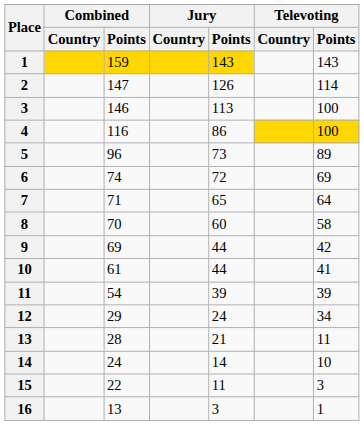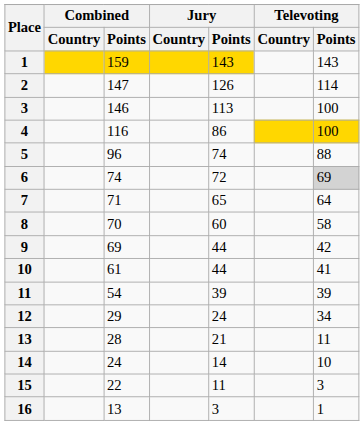 <table class="wikitable collapsible plainrowheaders" style="float:right; margin:10px;">
 <tr>
 </tr>
 <tr>
 <th rowspan="2" scope="col">Place</th>
 <th colspan="2" scope="col">Combined</th>
 <th colspan="2" scope="col">Jury</th>
 <th colspan="2" scope="col">Televoting</th>
 </tr>
 <tr>
 <th scope="col">Country</th>
 <th scope="col">Points</th>
 <th scope="col">Country</th>
 <th scope="col">Points</th>
 <th scope="col">Country</th>
 <th scope="col">Points</th>
 </tr>
 <tr>
 <th scope="row" style="text-align:center">1</th>
 <td bgcolor="gold "></td>
 <td bgcolor="gold ">159</td>
 <td bgcolor="gold "></td>
 <td bgcolor="gold ">143</td>
 <td></td>
 <td>143</td>
 </tr>
 <tr>
 <th scope="row" style="text-align:center">2</th>
 <td></td>
 <td>147</td>
 <td></td>
 <td>126</td>
 <td></td>
 <td>114</td>
 </tr>
 <tr>
 <th scope="row" style="text-align:center">3</th>
 <td></td>
 <td>146</td>
 <td></td>
 <td>113</td>
 <td></td>
 <td>100</td>
 </tr>
 <tr>
 <th scope="row" style="text-align:center">4</th>
 <td></td>
 <td>116</td>
 <td></td>
 <td>86</td>
 <td bgcolor="gold "></td>
 <td bgcolor="gold ">100</td>
 </tr>
 <tr>
 <th scope="row" style="text-align:center">5</th>
 <td></td>
 <td>96</td>
 <td></td>
-<td>73</td>
+<td>74</td>
 <td></td>
-<td>89</td>
+<td>88</td>
 </tr>
 <tr>
 <th scope="row" style="text-align:center">6</th>
 <td></td>
 <td>74</td>
 <td></td>
 <td>72</td>
 <td></td>
-<td>69</td>
+<td style="background: lightgrey;">69</td>
 </tr>
 <tr>
 <th scope="row" style="text-align:center">7</th>
 <td></td>
 <td>71</td>
 <td></td>
 <td>65</td>
 <td></td>
 <td>64</td>
 </tr>
 <tr>
 <th scope="row" style="text-align:center">8</th>
 <td></td>
 <td>70</td>
 <td></td>
 <td>60</td>
 <td></td>
 <td>58</td>
 </tr>
 <tr>
 <th scope="row" style="text-align:center">9</th>
 <td></td>
 <td>69</td>
 <td></td>
 <td>44</td>
 <td></td>
 <td>42</td>
 </tr>
 <tr>
 <th scope="row" style="text-align:center">10</th>
 <td></td>
 <td>61</td>
 <td></td>
 <td>44</td>
 <td></td>
 <td>41</td>
 </tr>
 <tr>
 <th scope="row" style="text-align:center">11</th>
 <td></td>
 <td>54</td>
 <td></td>
 <td>39</td>
 <td></td>
 <td>39</td>
 </tr>
 <tr>
 <th scope="row" style="text-align:center">12</th>
 <td></td>
 <td>29</td>
 <td></td>
 <td>24</td>
 <td></td>
 <td>34</td>
 </tr>
 <tr>
 <th scope="row" style="text-align:center">13</th>
 <td></td>
 <td>28</td>
 <td></td>
 <td>21</td>
 <td></td>
 <td>11</td>
 </tr>
 <tr>
 <th scope="row" style="text-align:center">14</th>
 <td></td>
 <td>24</td>
 <td></td>
 <td>14</td>
 <td></td>
 <td>10</td>
 </tr>
 <tr>
 <th scope="row" style="text-align:center">15</th>
 <td></td>
 <td>22</td>
 <td></td>
 <td>11</td>
 <td></td>
 <td>3</td>
 </tr>
 <tr>
 <th scope="row" style="text-align:center">16</th>
 <td></td>
 <td>13</td>
 <td></td>
 <td>3</td>
 <td></td>
 <td>1</td>
 </tr>
 </table>
